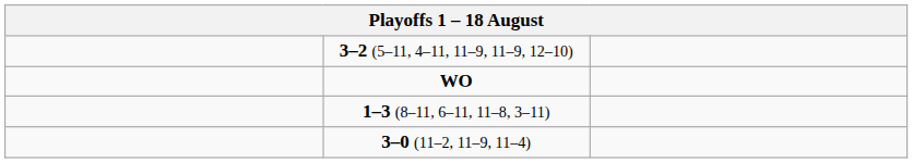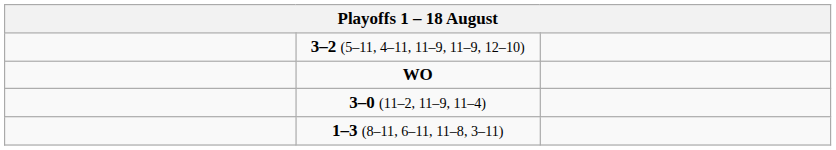 <table class="wikitable" style="text-align: center; font-size:90% ">
 <tr>
 <th colspan=3>Playoffs 1 – 18 August</th>
 </tr>
 <tr>
 <td align=left width="240"><strong></strong></td>
 <td align=center width="200"><strong>3–2</strong> <small>(5–11, 4–11, 11–9, 11–9, 12–10)</small></td>
 <td align=left width="240"></td>
 </tr>
 <tr>
 <td align=left><strong></strong></td>
 <td align=center><strong>WO</strong></td>
 <td align=left></td>
 </tr>
 <tr>
+<td align=left><strong></strong></td>
+<td align=center><strong>3–0</strong> <small>(11–2, 11–9, 11–4)</small></td>
+<td align=left></td>
+</tr>
+<tr>
 <td align=left></td>
 <td align=center><strong>1–3</strong> <small>(8–11, 6–11, 11–8, 3–11)</small></td>
 <td align=left><strong></strong></td>
 </tr>
-<tr>
-<td align=left><strong></strong></td>
-<td align=center><strong>3–0</strong> <small>(11–2, 11–9, 11–4)</small></td>
-<td align=left></td>
-</tr>
 </table>
